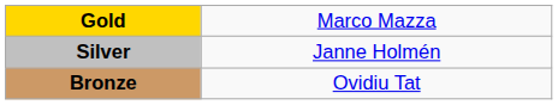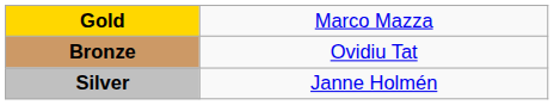 <table class="wikitable" style="text-align:center; " width="35%">
 <tr>
 <td bgcolor="gold"><strong>Gold</strong></td>
 <td><a href='#'>Marco Mazza</a><br>  <small><em></em></small></td>
 </tr>
 <tr>
+<td bgcolor="CC9966"><strong>Bronze</strong></td>
+<td><a href='#'>Ovidiu Tat</a><br>  <small><em></em></small></td>
+</tr>
+<tr>
 <td bgcolor="silver"><strong>Silver</strong></td>
 <td><a href='#'>Janne Holmén</a><br>  <small><em></em></small></td>
 </tr>
-<tr>
-<td bgcolor="CC9966"><strong>Bronze</strong></td>
-<td><a href='#'>Ovidiu Tat</a><br>  <small><em></em></small></td>
-</tr>
 </table>
